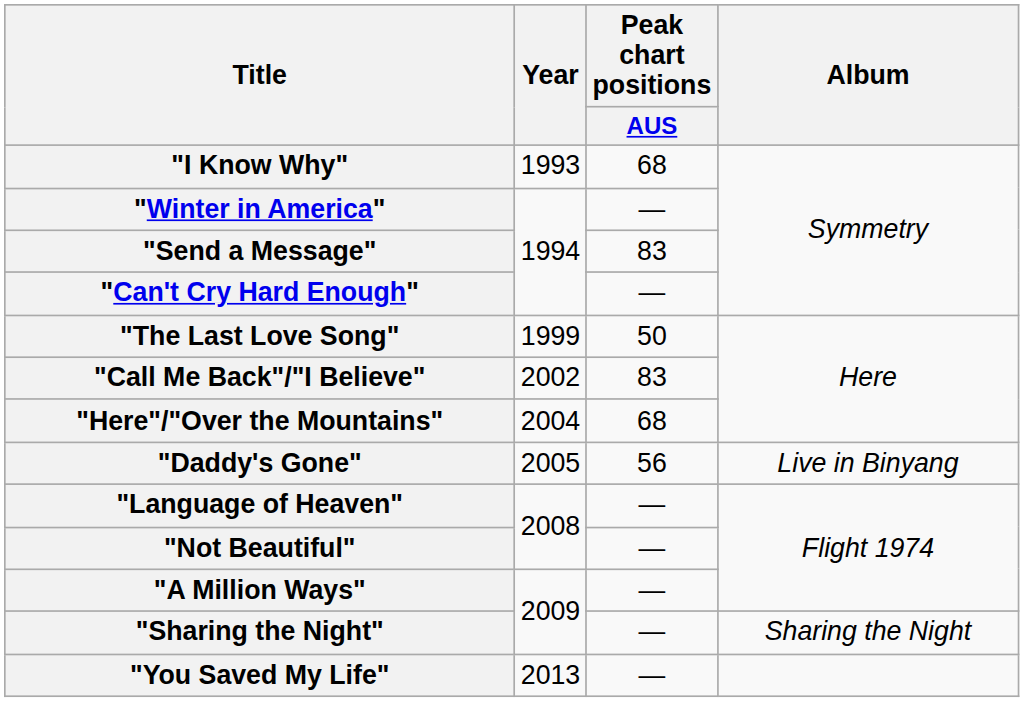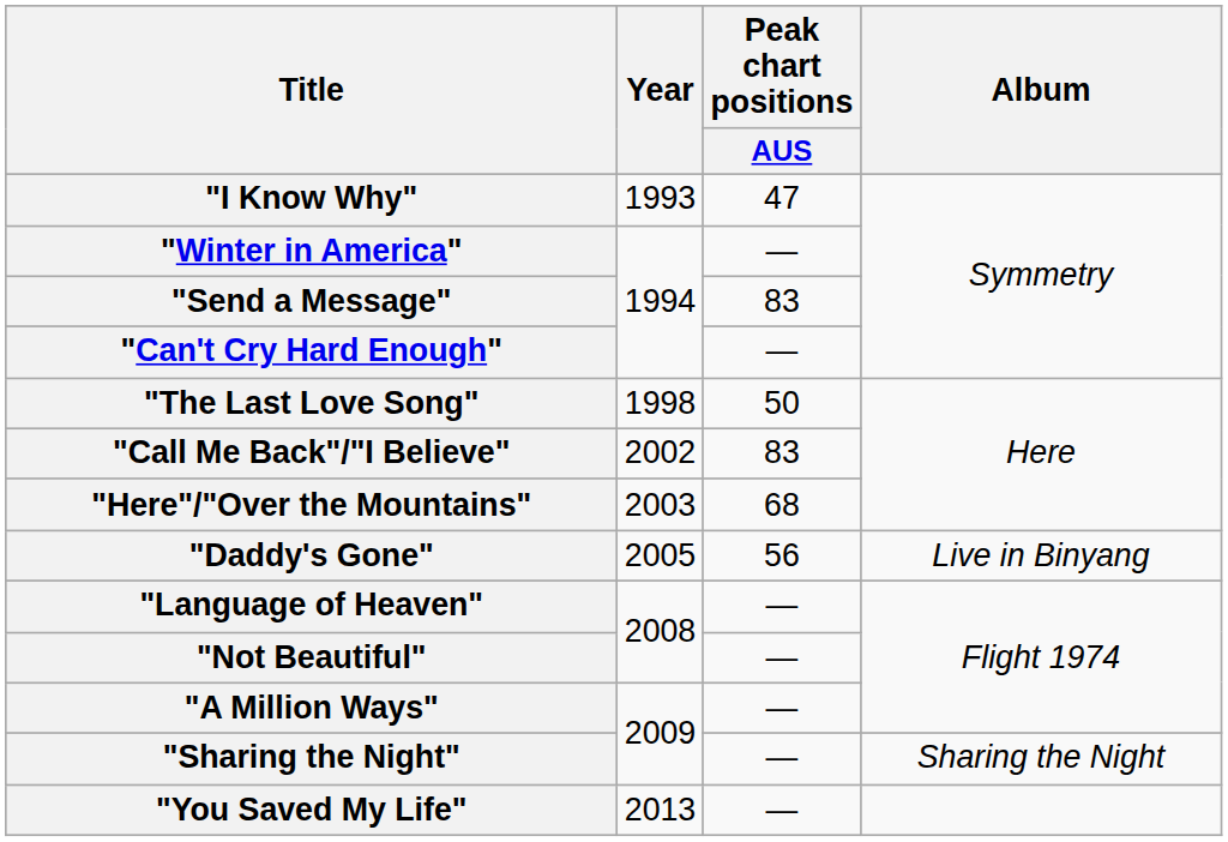 <table class="wikitable plainrowheaders" style="text-align:center;">
 <tr>
 <th scope="col" rowspan="2" style="width:19em;">Title</th>
 <th scope="col" rowspan="2" style="width:1em;">Year</th>
 <th scope="col" colspan="1">Peak chart positions</th>
 <th scope="col" rowspan="2" style="width:11em;">Album</th>
 </tr>
 <tr>
 <th scope="col" style="width:3em;font-size:90%;"><a href='#'>AUS</a><br></th>
 </tr>
 <tr>
 <th scope="row">"I Know Why"</th>
 <td>1993</td>
-<td>68</td>
+<td>47</td>
 <td rowspan="4"><em>Symmetry</em></td>
 </tr>
 <tr>
 <th scope="row">"<a href='#'>Winter in America</a>"</th>
 <td rowspan="3">1994</td>
 <td>—</td>
 </tr>
 <tr>
 <th scope="row">"Send a Message"</th>
 <td>83</td>
 </tr>
 <tr>
 <th scope="row">"<a href='#'>Can't Cry Hard Enough</a>"</th>
 <td>—</td>
 </tr>
 <tr>
 <th scope="row">"The Last Love Song"</th>
-<td>1999</td>
+<td>1998</td>
 <td>50</td>
 <td rowspan="3"><em>Here</em></td>
 </tr>
 <tr>
 <th scope="row">"Call Me Back"/"I Believe"</th>
 <td>2002</td>
 <td>83</td>
 </tr>
 <tr>
 <th scope="row">"Here"/"Over the Mountains"</th>
-<td>2004</td>
+<td>2003</td>
 <td>68</td>
 </tr>
 <tr>
 <th scope="row">"Daddy's Gone"</th>
 <td>2005</td>
 <td>56</td>
 <td><em>Live in Binyang</em></td>
 </tr>
 <tr>
 <th scope="row">"Language of Heaven"</th>
 <td rowspan="2">2008</td>
 <td>—</td>
 <td rowspan="3"><em>Flight 1974</em></td>
 </tr>
 <tr>
 <th scope="row">"Not Beautiful"</th>
 <td>—</td>
 </tr>
 <tr>
 <th scope="row">"A Million Ways"</th>
 <td rowspan="2">2009</td>
 <td>—</td>
 </tr>
 <tr>
 <th scope="row">"Sharing the Night"</th>
 <td>—</td>
 <td><em>Sharing the Night</em></td>
 </tr>
 <tr>
 <th scope="row">"You Saved My Life"</th>
 <td>2013</td>
 <td>—</td>
 <td></td>
 </tr>
 </table>
